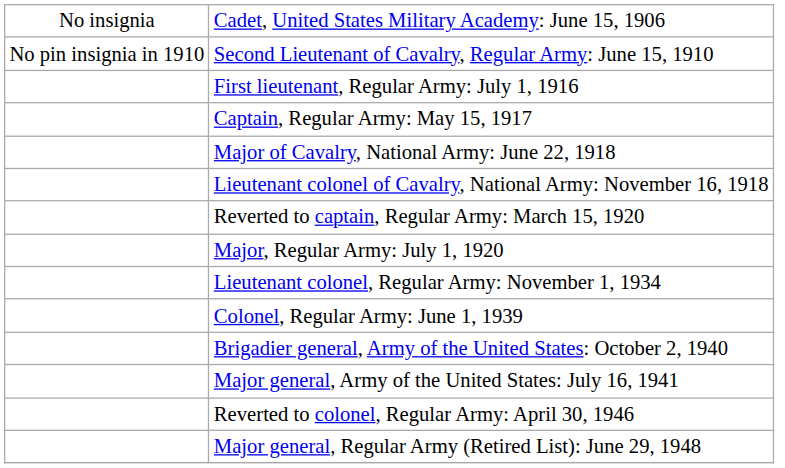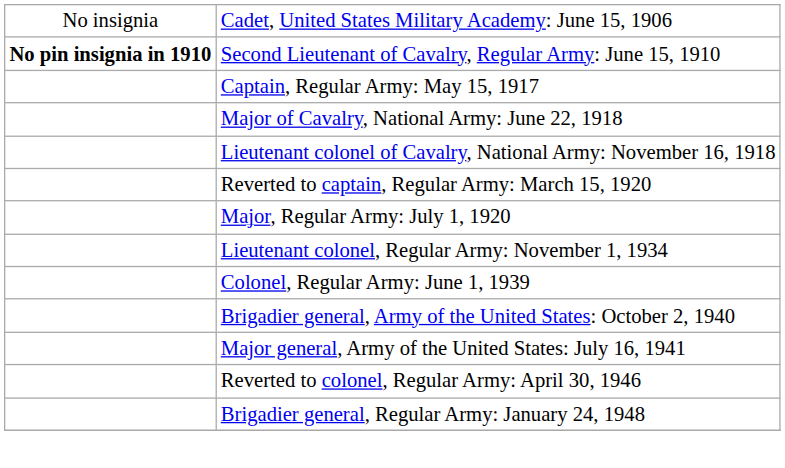 <table class="wikitable" style="background:white">
 <tr>
 <td align="center">No insignia</td>
 <td><a href='#'>Cadet</a>, <a href='#'>United States Military Academy</a>: June 15, 1906</td>
 </tr>
 <tr>
-<td align="center">No pin insignia in 1910</td>
+<td align="center"><strong>No pin insignia in 1910</strong></td>
 <td><a href='#'>Second Lieutenant of Cavalry</a>, <a href='#'>Regular Army</a>: June 15, 1910</td>
-</tr>
-<tr>
-<td align="center"></td>
-<td><a href='#'>First lieutenant</a>, Regular Army: July 1, 1916</td>
 </tr>
 <tr>
 <td align="center"></td>
 <td><a href='#'>Captain</a>, Regular Army: May 15, 1917</td>
 </tr>
 <tr>
 <td align="center"></td>
 <td><a href='#'>Major of Cavalry</a>, National Army: June 22, 1918</td>
 </tr>
 <tr>
 <td align="center"></td>
 <td><a href='#'>Lieutenant colonel of Cavalry</a>, National Army: November 16, 1918</td>
 </tr>
 <tr>
 <td align="center"></td>
 <td>Reverted to <a href='#'>captain</a>, Regular Army: March 15, 1920</td>
 </tr>
 <tr>
 <td align="center"></td>
 <td><a href='#'>Major</a>, Regular Army: July 1, 1920</td>
 </tr>
 <tr>
 <td align="center"></td>
 <td><a href='#'>Lieutenant colonel</a>, Regular Army: November 1, 1934</td>
 </tr>
 <tr>
 <td align="center"></td>
 <td><a href='#'>Colonel</a>, Regular Army: June 1, 1939</td>
 </tr>
 <tr>
 <td align="center"></td>
 <td><a href='#'>Brigadier general</a>, <a href='#'>Army of the United States</a>: October 2, 1940</td>
 </tr>
 <tr>
 <td align="center"></td>
 <td><a href='#'>Major general</a>, Army of the United States: July 16, 1941</td>
 </tr>
 <tr>
 <td align="center"></td>
 <td>Reverted to <a href='#'>colonel</a>, Regular Army: April 30, 1946</td>
 </tr>
 <tr>
 <td align="center"></td>
-<td><a href='#'>Major general</a>, Regular Army (Retired List): June 29, 1948</td>
+<td><a href='#'>Brigadier general</a>, Regular Army: January 24, 1948</td>
 </tr>
 <tr>
 </tr>
 </table>
